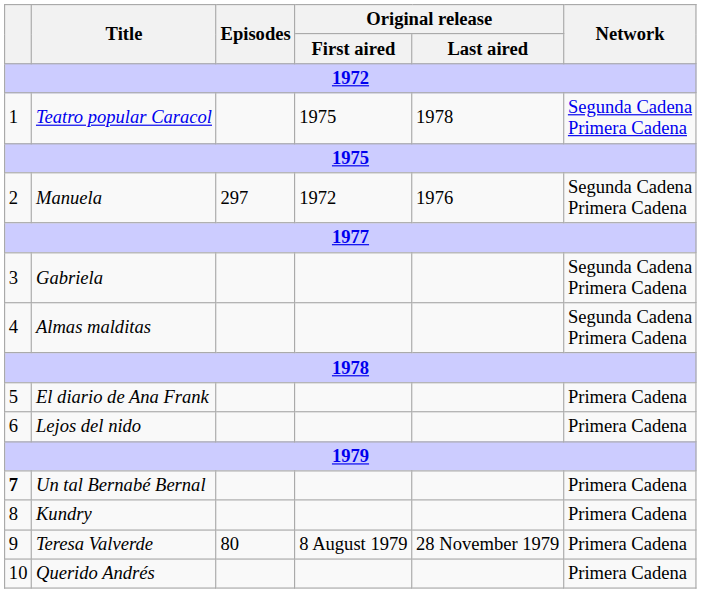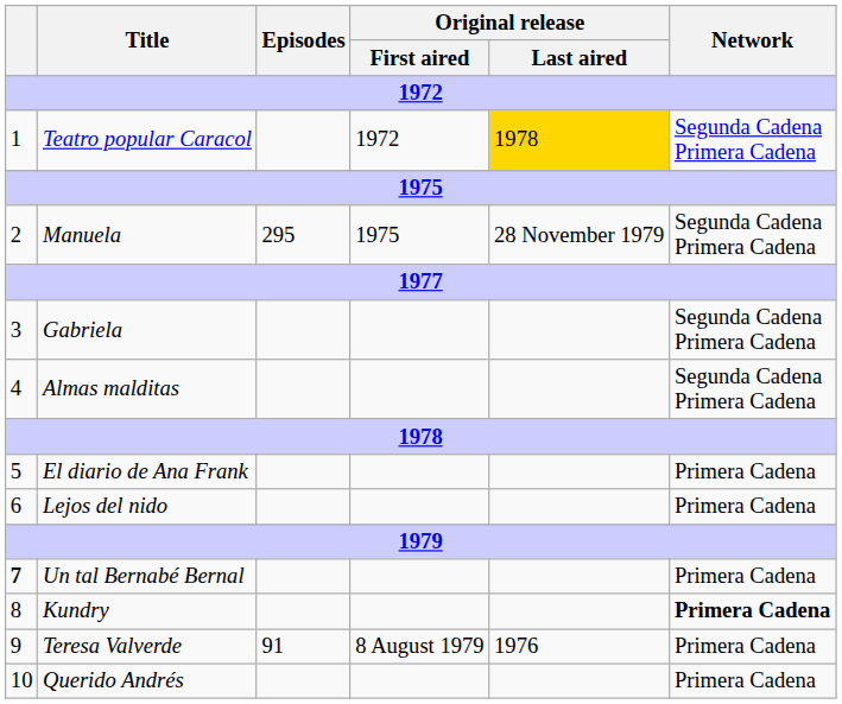 <table class="wikitable sortable">
 <tr>
 <th rowspan="2"></th>
 <th rowspan="2">Title</th>
 <th rowspan="2">Episodes</th>
 <th colspan="2">Original release</th>
 <th rowspan="2">Network</th>
 </tr>
 <tr>
 <th>First aired</th>
 <th>Last aired</th>
 </tr>
 <tr>
 <th colspan="6" style="background:#ccccff;"><a href='#'>1972</a></th>
 </tr>
 <tr>
 <td>1</td>
 <td><em><a href='#'>Teatro popular Caracol</a></em></td>
 <td></td>
-<td>1975</td>
-<td>1978</td>
+<td>1972</td>
+<td style="background: gold;">1978</td>
 <td><a href='#'>Segunda Cadena</a><br><a href='#'>Primera Cadena</a></td>
 </tr>
 <tr>
 <th colspan="6" style="background:#ccccff;"><a href='#'>1975</a></th>
 </tr>
 <tr>
 <td>2</td>
 <td><em>Manuela</em></td>
-<td>297</td>
-<td>1972</td>
-<td>1976</td>
+<td>295</td>
+<td>1975</td>
+<td>28 November 1979</td>
 <td>Segunda Cadena<br>Primera Cadena</td>
 </tr>
 <tr>
 <th colspan="6" style="background:#ccccff;"><a href='#'>1977</a></th>
 </tr>
 <tr>
 <td>3</td>
 <td><em>Gabriela</em></td>
 <td></td>
 <td></td>
 <td></td>
 <td>Segunda Cadena<br>Primera Cadena</td>
 </tr>
 <tr>
 <td>4</td>
 <td><em>Almas malditas</em></td>
 <td></td>
 <td></td>
 <td></td>
 <td>Segunda Cadena<br>Primera Cadena</td>
 </tr>
 <tr>
 <th colspan="6" style="background:#ccccff;"><a href='#'>1978</a></th>
 </tr>
 <tr>
 <td>5</td>
 <td><em>El diario de Ana Frank</em></td>
 <td></td>
 <td></td>
 <td></td>
 <td>Primera Cadena</td>
 </tr>
 <tr>
 <td>6</td>
 <td><em>Lejos del nido</em></td>
 <td></td>
 <td></td>
 <td></td>
 <td>Primera Cadena</td>
 </tr>
 <tr>
 <th colspan="6" style="background:#ccccff;"><a href='#'>1979</a></th>
 </tr>
 <tr>
 <td><strong>7</strong></td>
 <td><em>Un tal Bernabé Bernal</em></td>
 <td></td>
 <td></td>
 <td></td>
 <td>Primera Cadena</td>
 </tr>
 <tr>
 <td>8</td>
 <td><em>Kundry</em></td>
 <td></td>
 <td></td>
 <td></td>
-<td>Primera Cadena</td>
+<td><strong>Primera Cadena</strong></td>
 </tr>
 <tr>
 <td>9</td>
 <td><em>Teresa Valverde</em></td>
-<td>80</td>
+<td>91</td>
 <td>8 August 1979</td>
-<td>28 November 1979</td>
+<td>1976</td>
 <td>Primera Cadena</td>
 </tr>
 <tr>
 <td>10</td>
 <td><em>Querido Andrés</em></td>
 <td></td>
 <td></td>
 <td></td>
 <td>Primera Cadena</td>
 </tr>
 </table>
